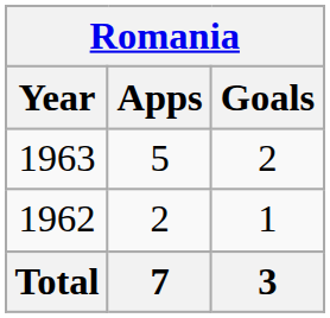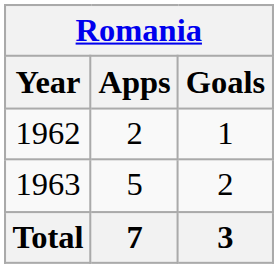 <table class="wikitable" style="text-align:center">
 <tr>
 <th colspan=3><a href='#'>Romania</a></th>
 </tr>
 <tr>
 <th>Year</th>
 <th>Apps</th>
 <th>Goals</th>
 </tr>
 <tr>
+<td>1962</td>
+<td>2</td>
+<td>1</td>
+</tr>
+<tr>
 <td>1963</td>
 <td>5</td>
 <td>2</td>
-</tr>
-<tr>
-<td>1962</td>
-<td>2</td>
-<td>1</td>
 </tr>
 <tr>
 <th>Total</th>
 <th>7</th>
 <th>3</th>
 </tr>
 </table>
